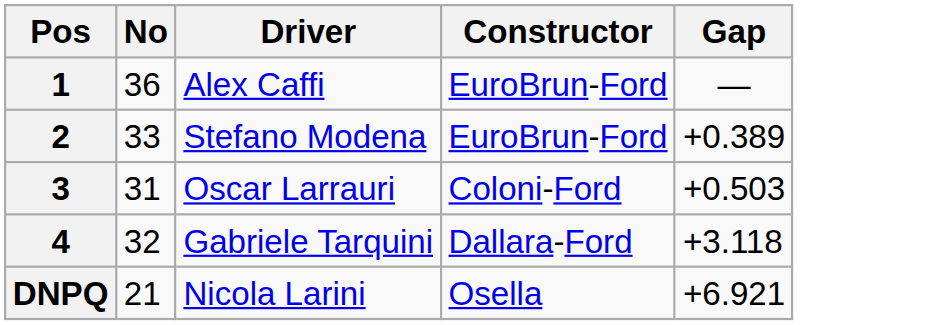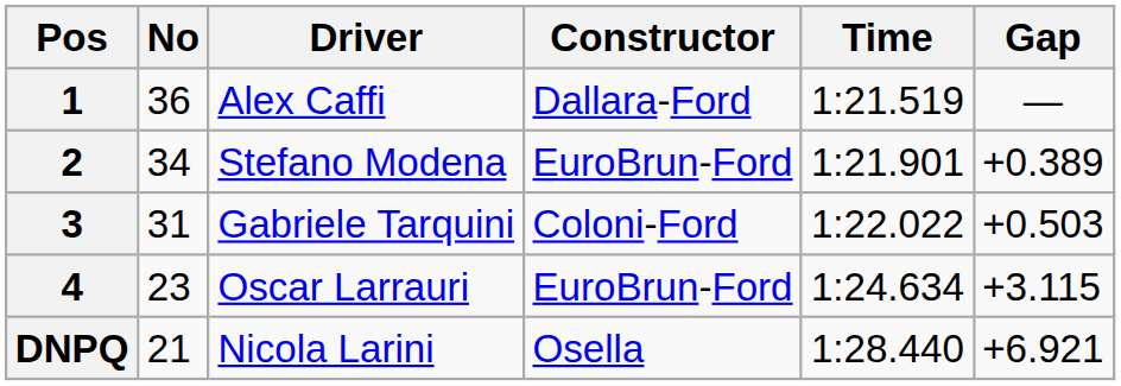 <table class="wikitable sortable" style="font-size: 95%;">
 <tr>
 <th>Pos</th>
 <th>No</th>
 <th>Driver</th>
 <th>Constructor</th>
+<th>Time</th>
 <th>Gap</th>
 </tr>
 <tr>
 <th>1</th>
 <td>36</td>
 <td> <a href='#'>Alex Caffi</a></td>
-<td><a href='#'>EuroBrun</a>-<a href='#'>Ford</a></td>
+<td><a href='#'>Dallara</a>-<a href='#'>Ford</a></td>
+<td>1:21.519</td>
 <td align="center">—</td>
 </tr>
 <tr>
 <th>2</th>
-<td>33</td>
+<td>34</td>
 <td> <a href='#'>Stefano Modena</a></td>
 <td><a href='#'>EuroBrun</a>-<a href='#'>Ford</a></td>
+<td>1:21.901</td>
 <td>+0.389</td>
 </tr>
 <tr>
 <th>3</th>
 <td>31</td>
-<td> <a href='#'>Oscar Larrauri</a></td>
+<td> <a href='#'>Gabriele Tarquini</a></td>
 <td><a href='#'>Coloni</a>-<a href='#'>Ford</a></td>
+<td>1:22.022</td>
 <td>+0.503</td>
 </tr>
 <tr>
 <th>4</th>
-<td>32</td>
-<td> <a href='#'>Gabriele Tarquini</a></td>
-<td><a href='#'>Dallara</a>-<a href='#'>Ford</a></td>
-<td>+3.118</td>
+<td>23</td>
+<td> <a href='#'>Oscar Larrauri</a></td>
+<td><a href='#'>EuroBrun</a>-<a href='#'>Ford</a></td>
+<td>1:24.634</td>
+<td>+3.115</td>
 </tr>
 <tr>
 <th>DNPQ</th>
 <td>21</td>
 <td> <a href='#'>Nicola Larini</a></td>
 <td><a href='#'>Osella</a></td>
+<td>1:28.440</td>
 <td>+6.921</td>
 </tr>
 </table>
